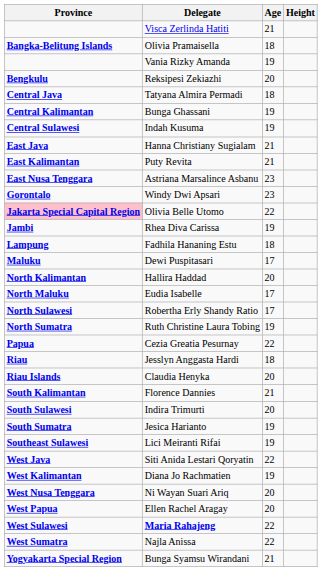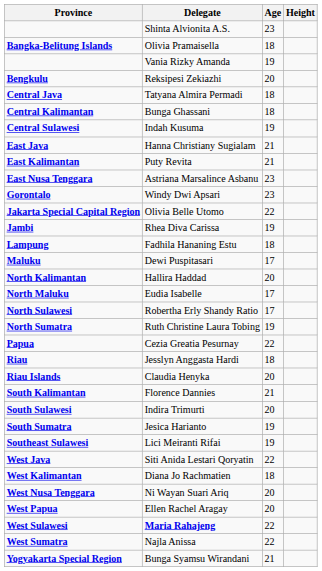 <table class="wikitable sortable" style="font-size: 95%;">
 <tr>
 <th>Province</th>
 <th>Delegate</th>
 <th>Age</th>
 <th>Height</th>
 </tr>
 <tr>
 <td><strong></strong></td>
-<td><a href='#'>Visca Zerlinda Hatiti</a></td>
-<td>21</td>
+<td>Shinta Alvionita A.S.</td>
+<td>23</td>
 <td></td>
 </tr>
 <tr>
 <td> <strong><a href='#'>Bangka-Belitung Islands</a></strong></td>
 <td>Olivia Pramaisella</td>
 <td>18</td>
 <td></td>
 </tr>
 <tr>
 <td><strong></strong></td>
 <td>Vania Rizky Amanda</td>
 <td>19</td>
 <td></td>
 </tr>
 <tr>
 <td> <strong><a href='#'>Bengkulu</a></strong></td>
 <td>Reksipesi Zekiazhi</td>
 <td>20</td>
 <td></td>
 </tr>
 <tr>
 <td> <strong><a href='#'>Central Java</a></strong></td>
 <td>Tatyana Almira Permadi</td>
 <td>18</td>
 <td></td>
 </tr>
 <tr>
 <td>  <strong><a href='#'>Central Kalimantan</a></strong></td>
 <td>Bunga Ghassani</td>
-<td>19</td>
+<td>18</td>
 <td></td>
 </tr>
 <tr>
 <td> <strong><a href='#'>Central Sulawesi</a></strong></td>
 <td>Indah Kusuma</td>
 <td>19</td>
 <td></td>
 </tr>
 <tr>
 <td> <strong><a href='#'>East Java</a></strong></td>
 <td>Hanna Christiany Sugialam</td>
 <td>21</td>
 <td></td>
 </tr>
 <tr>
 <td>  <strong><a href='#'>East Kalimantan</a></strong></td>
 <td>Puty Revita</td>
 <td>21</td>
 <td></td>
 </tr>
 <tr>
 <td> <strong><a href='#'>East Nusa Tenggara</a></strong></td>
 <td>Astriana Marsalince Asbanu</td>
 <td>23</td>
 <td></td>
 </tr>
 <tr>
 <td> <strong><a href='#'>Gorontalo</a></strong></td>
 <td>Windy Dwi Apsari</td>
 <td>23</td>
 <td></td>
 </tr>
 <tr>
-<td style="background: pink;"> <strong><a href='#'>Jakarta Special Capital Region</a></strong></td>
+<td> <strong><a href='#'>Jakarta Special Capital Region</a></strong></td>
 <td>Olivia Belle Utomo</td>
 <td>22</td>
 <td></td>
 </tr>
 <tr>
 <td> <strong><a href='#'>Jambi</a></strong></td>
 <td>Rhea Diva Carissa</td>
 <td>19</td>
 <td></td>
 </tr>
 <tr>
 <td> <strong><a href='#'>Lampung</a></strong></td>
 <td>Fadhila Hananing Estu</td>
 <td>18</td>
 <td></td>
 </tr>
 <tr>
 <td> <strong><a href='#'>Maluku</a></strong></td>
 <td>Dewi Puspitasari</td>
 <td>17</td>
 <td></td>
 </tr>
 <tr>
 <td>  <strong><a href='#'>North Kalimantan</a></strong></td>
 <td>Hallira Haddad</td>
 <td>20</td>
 <td></td>
 </tr>
 <tr>
 <td> <strong><a href='#'>North Maluku</a></strong></td>
 <td>Eudia Isabelle</td>
 <td>17</td>
 <td></td>
 </tr>
 <tr>
 <td> <strong><a href='#'>North Sulawesi</a></strong></td>
 <td>Robertha Erly Shandy Ratio</td>
 <td>17</td>
 <td></td>
 </tr>
 <tr>
 <td> <strong><a href='#'>North Sumatra</a></strong></td>
 <td>Ruth Christine Laura Tobing</td>
 <td>19</td>
 <td></td>
 </tr>
 <tr>
 <td> <strong><a href='#'>Papua</a></strong></td>
 <td>Cezia Greatia Pesurnay</td>
 <td>22</td>
 <td></td>
 </tr>
 <tr>
 <td> <strong><a href='#'>Riau</a></strong></td>
 <td>Jesslyn Anggasta Hardi</td>
 <td>18</td>
 <td></td>
 </tr>
 <tr>
 <td> <strong><a href='#'>Riau Islands</a></strong></td>
 <td>Claudia Henyka</td>
 <td>20</td>
 <td></td>
 </tr>
 <tr>
 <td> <strong><a href='#'>South Kalimantan</a></strong></td>
 <td>Florence Dannies</td>
 <td>21</td>
 <td></td>
 </tr>
 <tr>
 <td> <strong><a href='#'>South Sulawesi</a></strong></td>
 <td>Indira Trimurti</td>
 <td>20</td>
 <td></td>
 </tr>
 <tr>
 <td> <strong><a href='#'>South Sumatra</a></strong></td>
 <td>Jesica Harianto</td>
 <td>19</td>
 <td></td>
 </tr>
 <tr>
 <td> <strong><a href='#'>Southeast Sulawesi</a></strong></td>
 <td>Lici Meiranti Rifai</td>
 <td>19</td>
 <td></td>
 </tr>
 <tr>
 <td> <strong><a href='#'>West Java</a></strong></td>
 <td>Siti Anida Lestari Qoryatin</td>
 <td>22</td>
 <td></td>
 </tr>
 <tr>
 <td>  <strong><a href='#'>West Kalimantan</a></strong></td>
 <td>Diana Jo Rachmatien</td>
-<td>19</td>
+<td>18</td>
 <td></td>
 </tr>
 <tr>
 <td>  <strong><a href='#'>West Nusa Tenggara</a></strong></td>
 <td>Ni Wayan Suari Ariq</td>
 <td>20</td>
 <td></td>
 </tr>
 <tr>
 <td> <strong><a href='#'>West Papua</a></strong></td>
 <td>Ellen Rachel Aragay</td>
 <td>20</td>
 <td></td>
 </tr>
 <tr>
 <td> <strong><a href='#'>West Sulawesi</a></strong></td>
 <td><strong><a href='#'>Maria Rahajeng</a></strong></td>
 <td>22</td>
 <td></td>
 </tr>
 <tr>
 <td> <strong><a href='#'>West Sumatra</a></strong></td>
 <td>Najla Anissa</td>
 <td>22</td>
 <td></td>
 </tr>
 <tr>
 <td> <strong><a href='#'>Yogyakarta Special Region</a></strong></td>
 <td>Bunga Syamsu Wirandani</td>
 <td>21</td>
 <td></td>
 </tr>
 </table>
